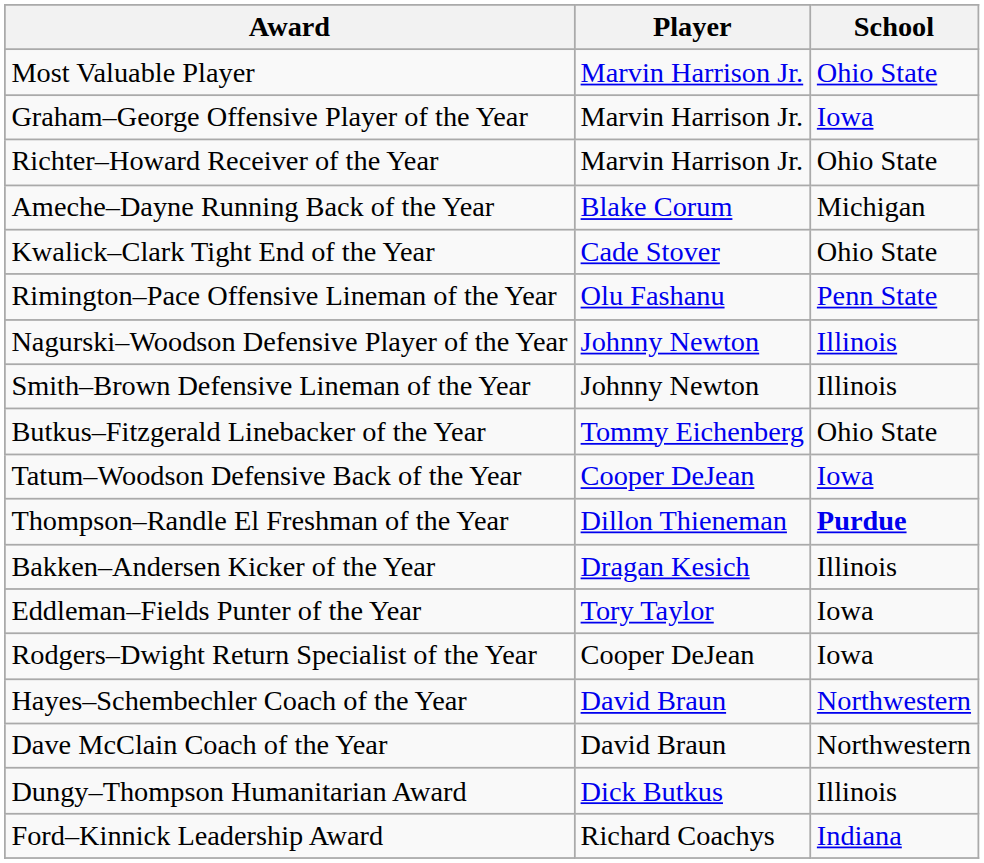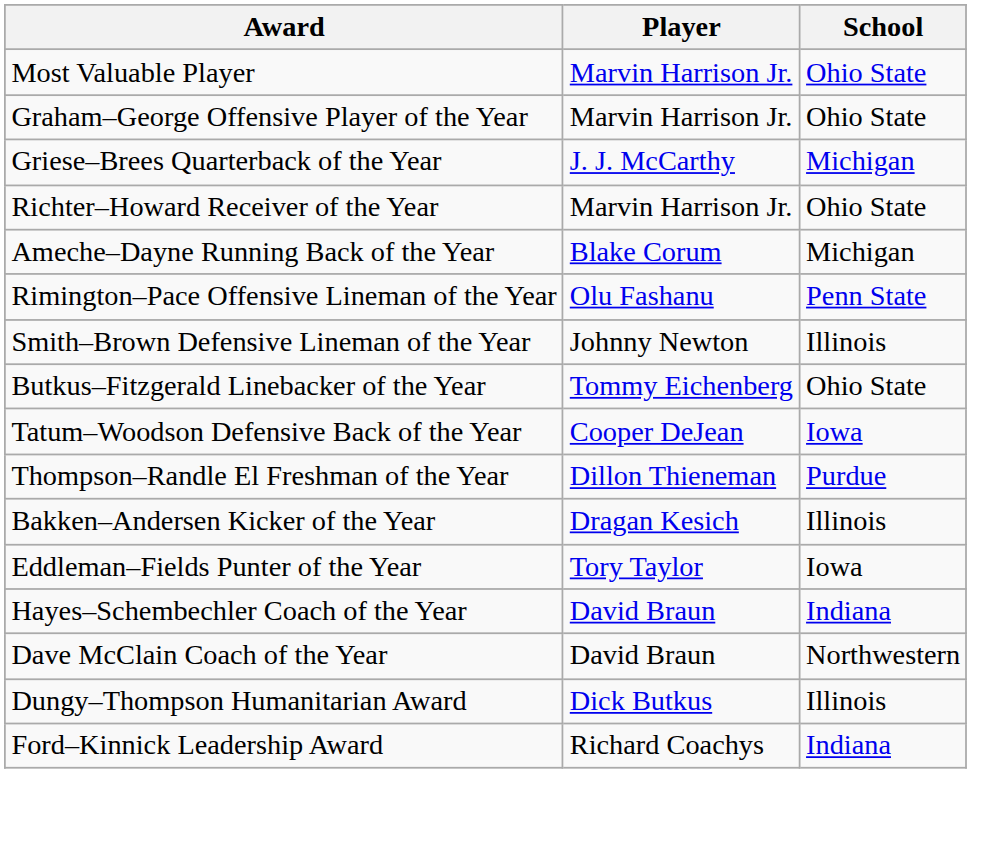 <table class="wikitable sortable">
 <tr>
 <th>Award</th>
 <th>Player</th>
 <th>School</th>
 </tr>
 <tr>
 <td>Most Valuable Player</td>
 <td><a href='#'>Marvin Harrison Jr.</a></td>
 <td><a href='#'>Ohio State</a></td>
 </tr>
 <tr>
 <td>Graham–George Offensive Player of the Year</td>
 <td>Marvin Harrison Jr.</td>
-<td><a href='#'>Iowa</a></td>
+<td>Ohio State</td>
+</tr>
+<tr>
+<td>Griese–Brees Quarterback of the Year</td>
+<td><a href='#'>J. J. McCarthy</a></td>
+<td><a href='#'>Michigan</a></td>
 </tr>
 <tr>
 <td>Richter–Howard Receiver of the Year</td>
 <td>Marvin Harrison Jr.</td>
 <td>Ohio State</td>
 </tr>
 <tr>
 <td>Ameche–Dayne Running Back of the Year</td>
 <td><a href='#'>Blake Corum</a></td>
 <td>Michigan</td>
 </tr>
 <tr>
-<td>Kwalick–Clark Tight End of the Year</td>
-<td><a href='#'>Cade Stover</a></td>
-<td>Ohio State</td>
-</tr>
-<tr>
 <td>Rimington–Pace Offensive Lineman of the Year</td>
 <td><a href='#'>Olu Fashanu</a></td>
 <td><a href='#'>Penn State</a></td>
-</tr>
-<tr>
-<td>Nagurski–Woodson Defensive Player of the Year</td>
-<td><a href='#'>Johnny Newton</a></td>
-<td><a href='#'>Illinois</a></td>
 </tr>
 <tr>
 <td>Smith–Brown Defensive Lineman of the Year</td>
 <td>Johnny Newton</td>
 <td>Illinois</td>
 </tr>
 <tr>
 <td>Butkus–Fitzgerald Linebacker of the Year</td>
 <td><a href='#'>Tommy Eichenberg</a></td>
 <td>Ohio State</td>
 </tr>
 <tr>
 <td>Tatum–Woodson Defensive Back of the Year</td>
 <td><a href='#'>Cooper DeJean</a></td>
 <td><a href='#'>Iowa</a></td>
 </tr>
 <tr>
 <td>Thompson–Randle El Freshman of the Year</td>
 <td><a href='#'>Dillon Thieneman</a></td>
-<td><strong><a href='#'>Purdue</a></strong></td>
+<td><a href='#'>Purdue</a></td>
 </tr>
 <tr>
 <td>Bakken–Andersen Kicker of the Year</td>
 <td><a href='#'>Dragan Kesich</a></td>
 <td>Illinois</td>
 </tr>
 <tr>
 <td>Eddleman–Fields Punter of the Year</td>
 <td><a href='#'>Tory Taylor</a></td>
 <td>Iowa</td>
 </tr>
 <tr>
-<td>Rodgers–Dwight Return Specialist of the Year</td>
-<td>Cooper DeJean</td>
-<td>Iowa</td>
-</tr>
-<tr>
 <td>Hayes–Schembechler Coach of the Year</td>
 <td><a href='#'>David Braun</a></td>
-<td><a href='#'>Northwestern</a></td>
+<td><a href='#'>Indiana</a></td>
 </tr>
 <tr>
 <td>Dave McClain Coach of the Year</td>
 <td>David Braun</td>
 <td>Northwestern</td>
 </tr>
 <tr>
 <td>Dungy–Thompson Humanitarian Award</td>
 <td><a href='#'>Dick Butkus</a></td>
 <td>Illinois</td>
 </tr>
 <tr>
 <td>Ford–Kinnick Leadership Award</td>
 <td>Richard Coachys</td>
 <td><a href='#'>Indiana</a></td>
 </tr>
 </table>
